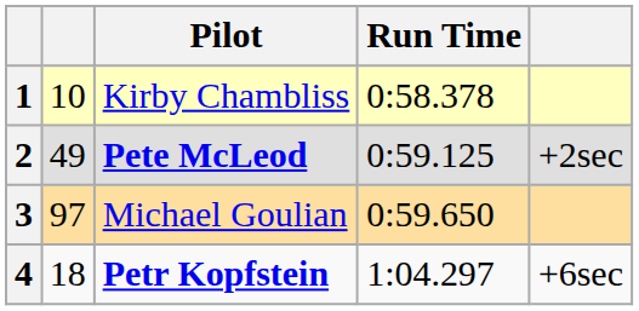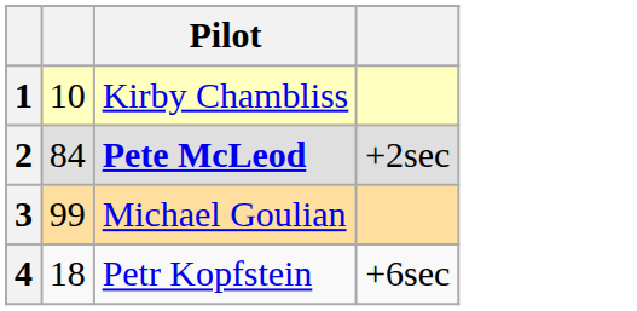 <table class="wikitable" style="font-size: 95%;">
 <tr>
 <th></th>
 <th></th>
 <th>Pilot</th>
-<th>Run Time</th>
 <th></th>
 </tr>
 <tr>
 <th>1</th>
 <td style="background:#ffffbf; text-align: center;">10</td>
 <td style="background:#ffffbf;"> <a href='#'>Kirby Chambliss</a></td>
-<td style="background:#ffffbf;">0:58.378</td>
 <td style="background:#ffffbf;"></td>
 </tr>
 <tr>
 <th>2</th>
-<td style="background:#dfdfdf; text-align: center;">49</td>
+<td style="background:#dfdfdf; text-align: center;">84</td>
 <td style="background:#dfdfdf;"><strong> <a href='#'>Pete McLeod</a></strong></td>
-<td style="background:#dfdfdf;">0:59.125</td>
 <td style="background:#dfdfdf;">+2sec </td>
 </tr>
 <tr>
 <th>3</th>
-<td style="background:#ffdf9f; text-align: center;">97</td>
+<td style="background:#ffdf9f; text-align: center;">99</td>
 <td style="background:#ffdf9f;"> <a href='#'>Michael Goulian</a></td>
-<td style="background:#ffdf9f;">0:59.650</td>
 <td style="background:#ffdf9f;"></td>
 </tr>
 <tr>
 <th>4</th>
 <td style="text-align: center;">18</td>
-<td><strong> <a href='#'>Petr Kopfstein</a></strong></td>
-<td>1:04.297</td>
+<td> <a href='#'>Petr Kopfstein</a></td>
 <td>+6sec </td>
 </tr>
 </table>
